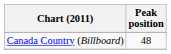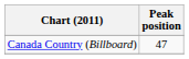 <table class="wikitable sortable">
 <tr>
 <th>Chart (2011)</th>
 <th>Peak<br>position</th>
 </tr>
 <tr>
 </tr>
 <tr>
 <td><a href='#'>Canada Country</a> (<em>Billboard</em>)</td>
-<td align="center">48</td>
+<td align="center">47</td>
 </tr>
 <tr>
 </tr>
 <tr>
 </tr>
 </table>
